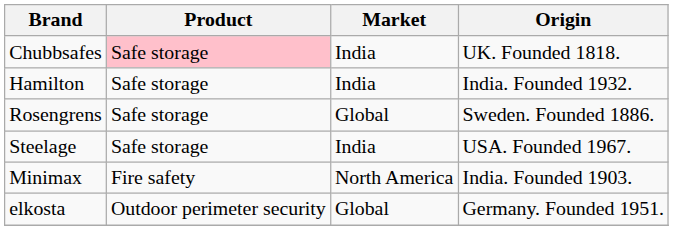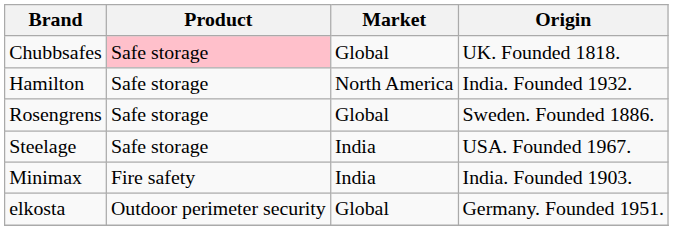 <table class="wikitable">
 <tr>
 <th>Brand</th>
 <th>Product</th>
 <th>Market</th>
 <th>Origin</th>
 </tr>
 <tr>
 <td>Chubbsafes</td>
 <td style="background: pink;">Safe storage</td>
-<td>India</td>
+<td>Global</td>
 <td>UK. Founded 1818.</td>
 </tr>
 <tr>
 <td>Hamilton</td>
 <td>Safe storage</td>
-<td>India</td>
+<td>North America</td>
 <td>India. Founded 1932.</td>
 </tr>
 <tr>
 <td>Rosengrens</td>
 <td>Safe storage</td>
 <td>Global</td>
 <td>Sweden. Founded 1886.</td>
 </tr>
 <tr>
 <td>Steelage</td>
 <td>Safe storage</td>
 <td>India</td>
 <td>USA. Founded 1967.</td>
 </tr>
 <tr>
 <td>Minimax</td>
 <td>Fire safety</td>
-<td>North America</td>
+<td>India</td>
 <td>India. Founded 1903.</td>
 </tr>
 <tr>
 <td>elkosta</td>
 <td>Outdoor perimeter security</td>
 <td>Global</td>
 <td>Germany. Founded 1951.</td>
 </tr>
 <tr>
 </tr>
 </table>
